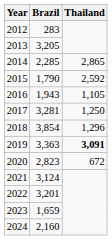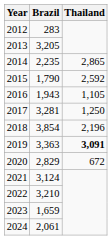 <table class=wikitable style="text-align: right;">
 <tr>
 <th>Year</th>
 <th>Brazil</th>
 <th>Thailand</th>
 </tr>
 <tr>
 <td>2012</td>
 <td>283</td>
 </tr>
 <tr>
 <td>2013</td>
 <td>3,205</td>
 </tr>
 <tr>
 <td>2014</td>
-<td>2,285</td>
+<td>2,235</td>
 <td>2,865</td>
 </tr>
 <tr>
 <td>2015</td>
 <td>1,790</td>
 <td>2,592</td>
 </tr>
 <tr>
 <td>2016</td>
 <td>1,943</td>
 <td>1,105</td>
 </tr>
 <tr>
 <td>2017</td>
 <td>3,281</td>
 <td>1,250</td>
 </tr>
 <tr>
 <td>2018</td>
 <td>3,854</td>
-<td>1,296</td>
+<td>2,196</td>
 </tr>
 <tr>
 <td>2019</td>
 <td>3,363</td>
 <td><strong>3,091</strong></td>
 </tr>
 <tr>
 <td>2020</td>
-<td>2,823</td>
+<td>2,829</td>
 <td>672</td>
 </tr>
 <tr>
 <td>2021</td>
 <td>3,124</td>
 </tr>
 <tr>
 <td>2022</td>
-<td>3,201</td>
+<td>3,210</td>
 </tr>
 <tr>
 <td>2023</td>
 <td>1,659</td>
 </tr>
 <tr>
 <td>2024</td>
-<td>2,160</td>
+<td>2,061</td>
 </tr>
 </table>
